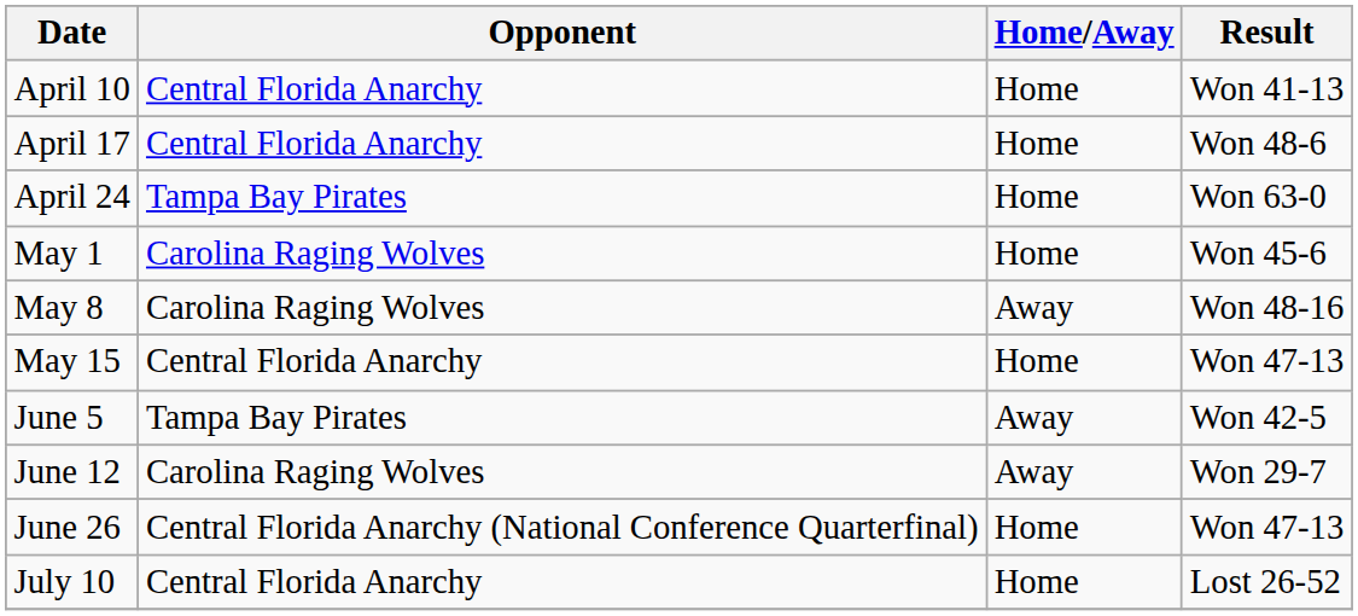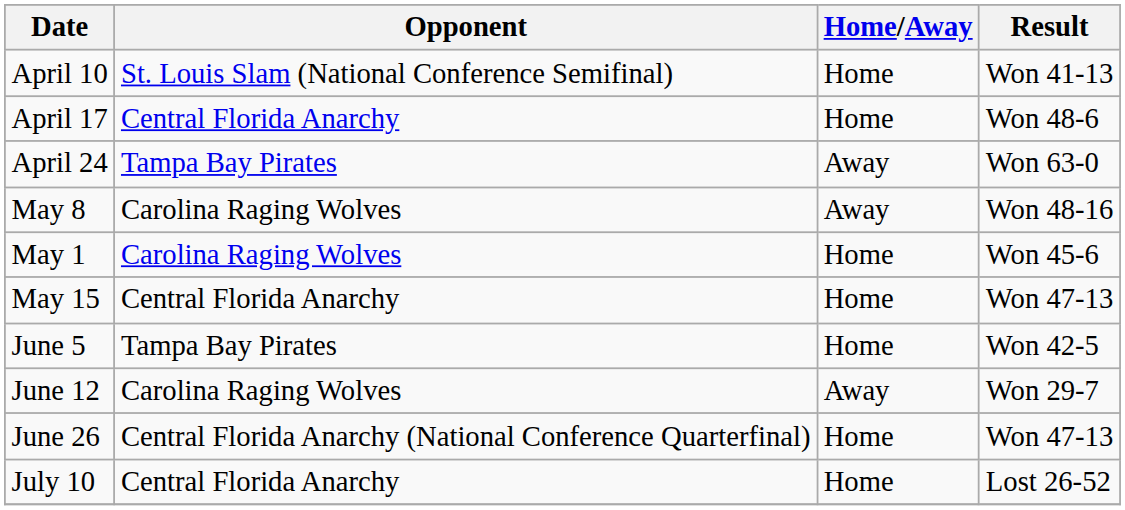 <table class="wikitable">
 <tr>
 <th>Date</th>
 <th>Opponent</th>
 <th><a href='#'>Home</a>/<a href='#'>Away</a></th>
 <th>Result</th>
 </tr>
 <tr>
 <td>April 10</td>
-<td><a href='#'>Central Florida Anarchy</a></td>
+<td><a href='#'>St. Louis Slam</a> (National Conference Semifinal)</td>
 <td>Home</td>
 <td>Won 41-13</td>
 </tr>
 <tr>
 <td>April 17</td>
 <td><a href='#'>Central Florida Anarchy</a></td>
 <td>Home</td>
 <td>Won 48-6</td>
 </tr>
 <tr>
 <td>April 24</td>
 <td><a href='#'>Tampa Bay Pirates</a></td>
-<td>Home</td>
+<td>Away</td>
 <td>Won 63-0</td>
+</tr>
+<tr>
+<td>May 8</td>
+<td>Carolina Raging Wolves</td>
+<td>Away</td>
+<td>Won 48-16</td>
 </tr>
 <tr>
 <td>May 1</td>
 <td><a href='#'>Carolina Raging Wolves</a></td>
 <td>Home</td>
 <td>Won 45-6</td>
-</tr>
-<tr>
-<td>May 8</td>
-<td>Carolina Raging Wolves</td>
-<td>Away</td>
-<td>Won 48-16</td>
 </tr>
 <tr>
 <td>May 15</td>
 <td>Central Florida Anarchy</td>
 <td>Home</td>
 <td>Won 47-13</td>
 </tr>
 <tr>
 <td>June 5</td>
 <td>Tampa Bay Pirates</td>
-<td>Away</td>
+<td>Home</td>
 <td>Won 42-5</td>
 </tr>
 <tr>
 <td>June 12</td>
 <td>Carolina Raging Wolves</td>
 <td>Away</td>
 <td>Won 29-7</td>
 </tr>
 <tr>
 <td>June 26</td>
 <td>Central Florida Anarchy (National Conference Quarterfinal)</td>
 <td>Home</td>
 <td>Won 47-13</td>
 </tr>
 <tr>
 <td>July 10</td>
 <td>Central Florida Anarchy</td>
 <td>Home</td>
 <td>Lost 26-52</td>
 </tr>
 <tr>
 </tr>
 </table>
